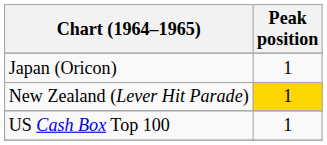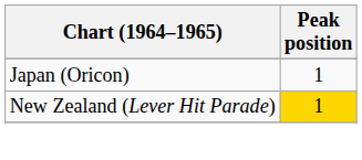 <table class="wikitable sortable">
 <tr>
 <th align="left">Chart (1964–1965)</th>
 <th align="left">Peak<br>position</th>
 </tr>
 <tr>
 </tr>
 <tr>
 <td align="left">Japan (Oricon)</td>
 <td align="center">1</td>
 </tr>
 <tr>
 <td align="left">New Zealand (<em>Lever Hit Parade</em>)</td>
 <td align="center" style="background: gold;">1</td>
 </tr>
 <tr>
 </tr>
 <tr>
 </tr>
 <tr>
-<td>US <a href='#'><em>Cash Box</em></a> Top 100</td>
-<td align="center">1</td>
-</tr>
-<tr>
 </tr>
 </table>
